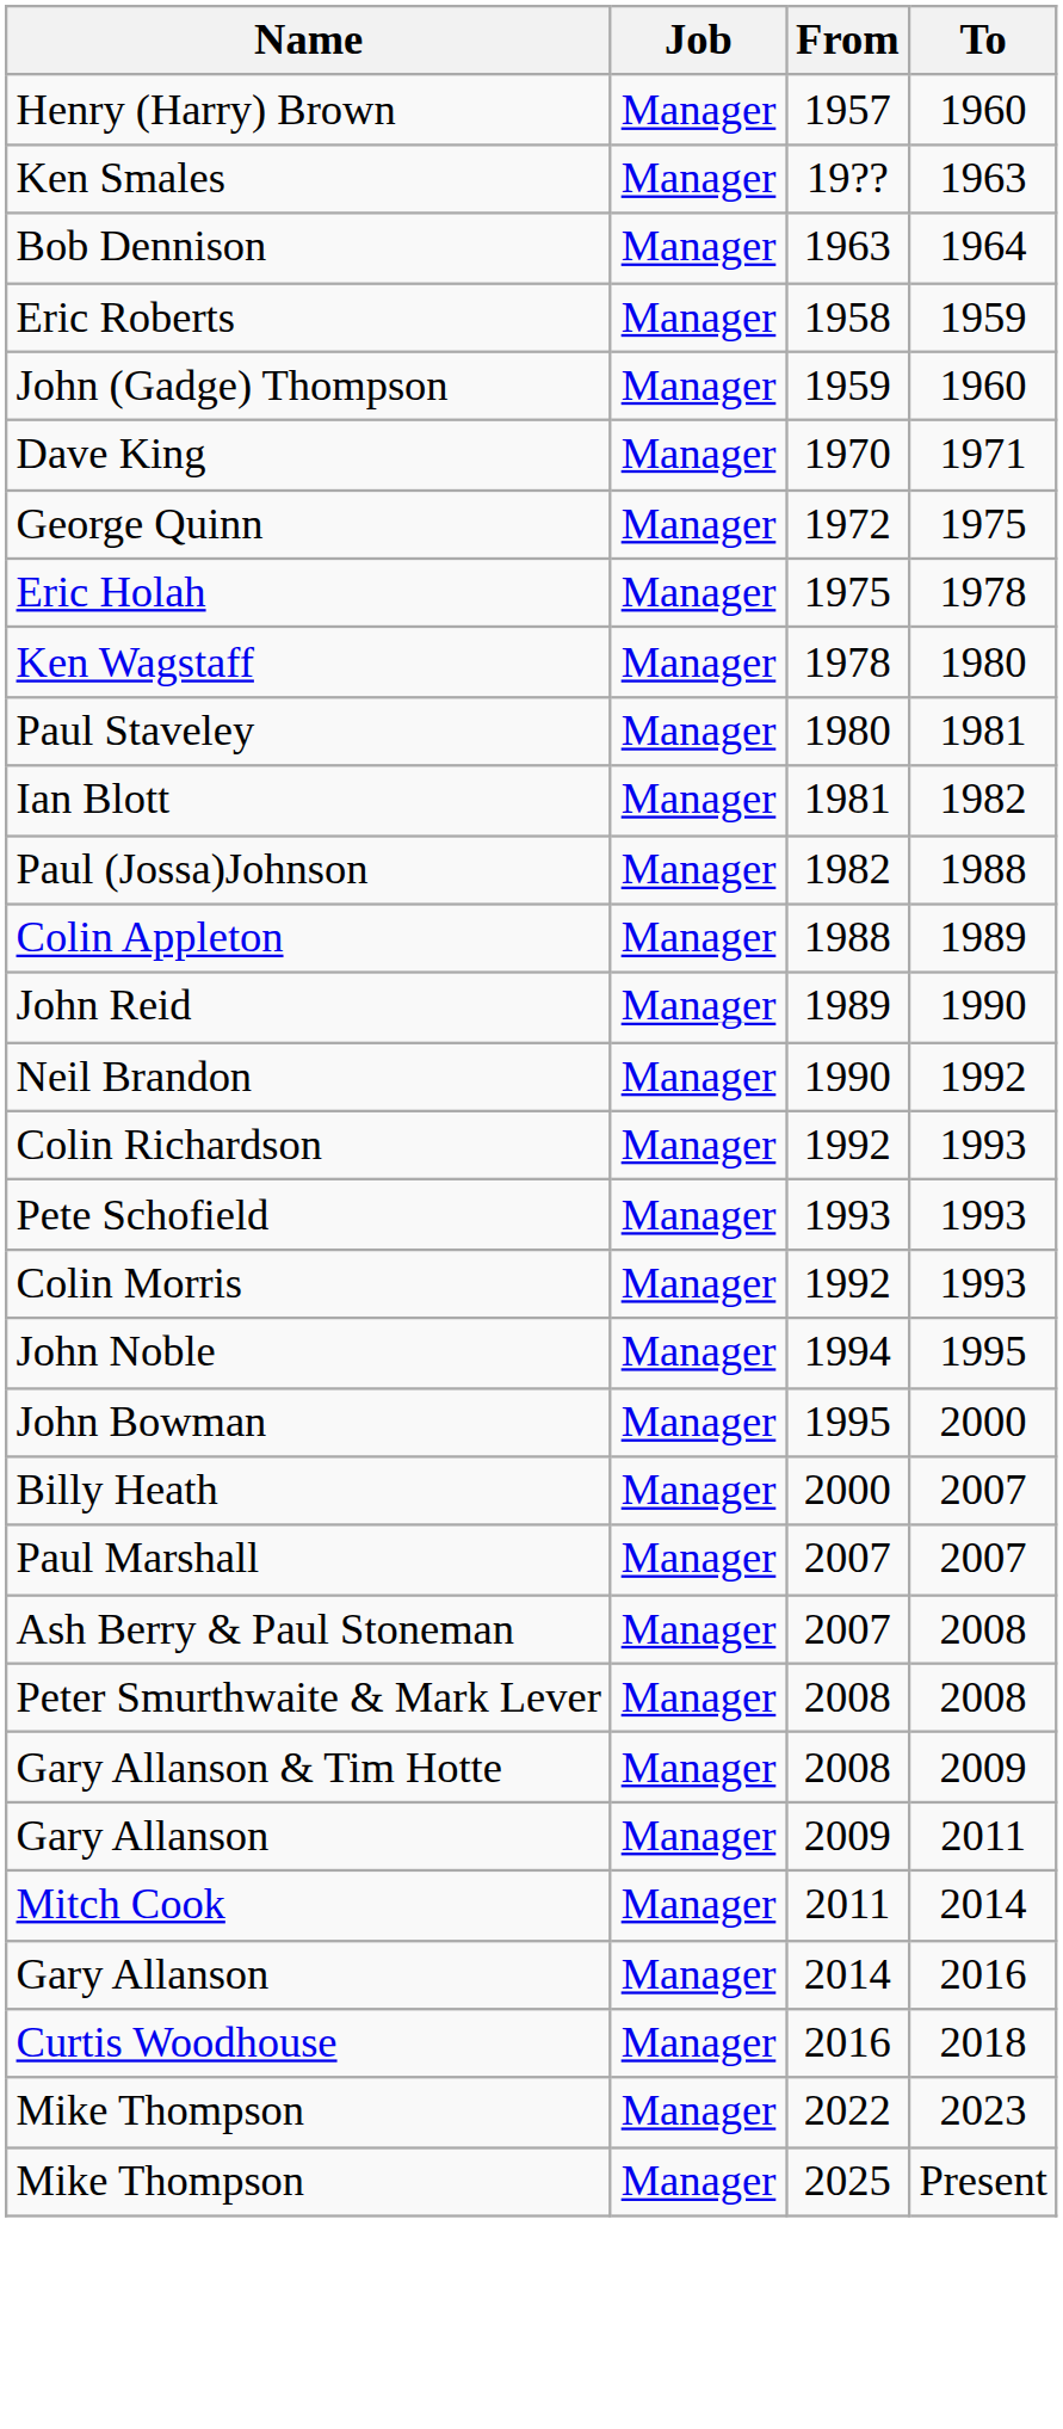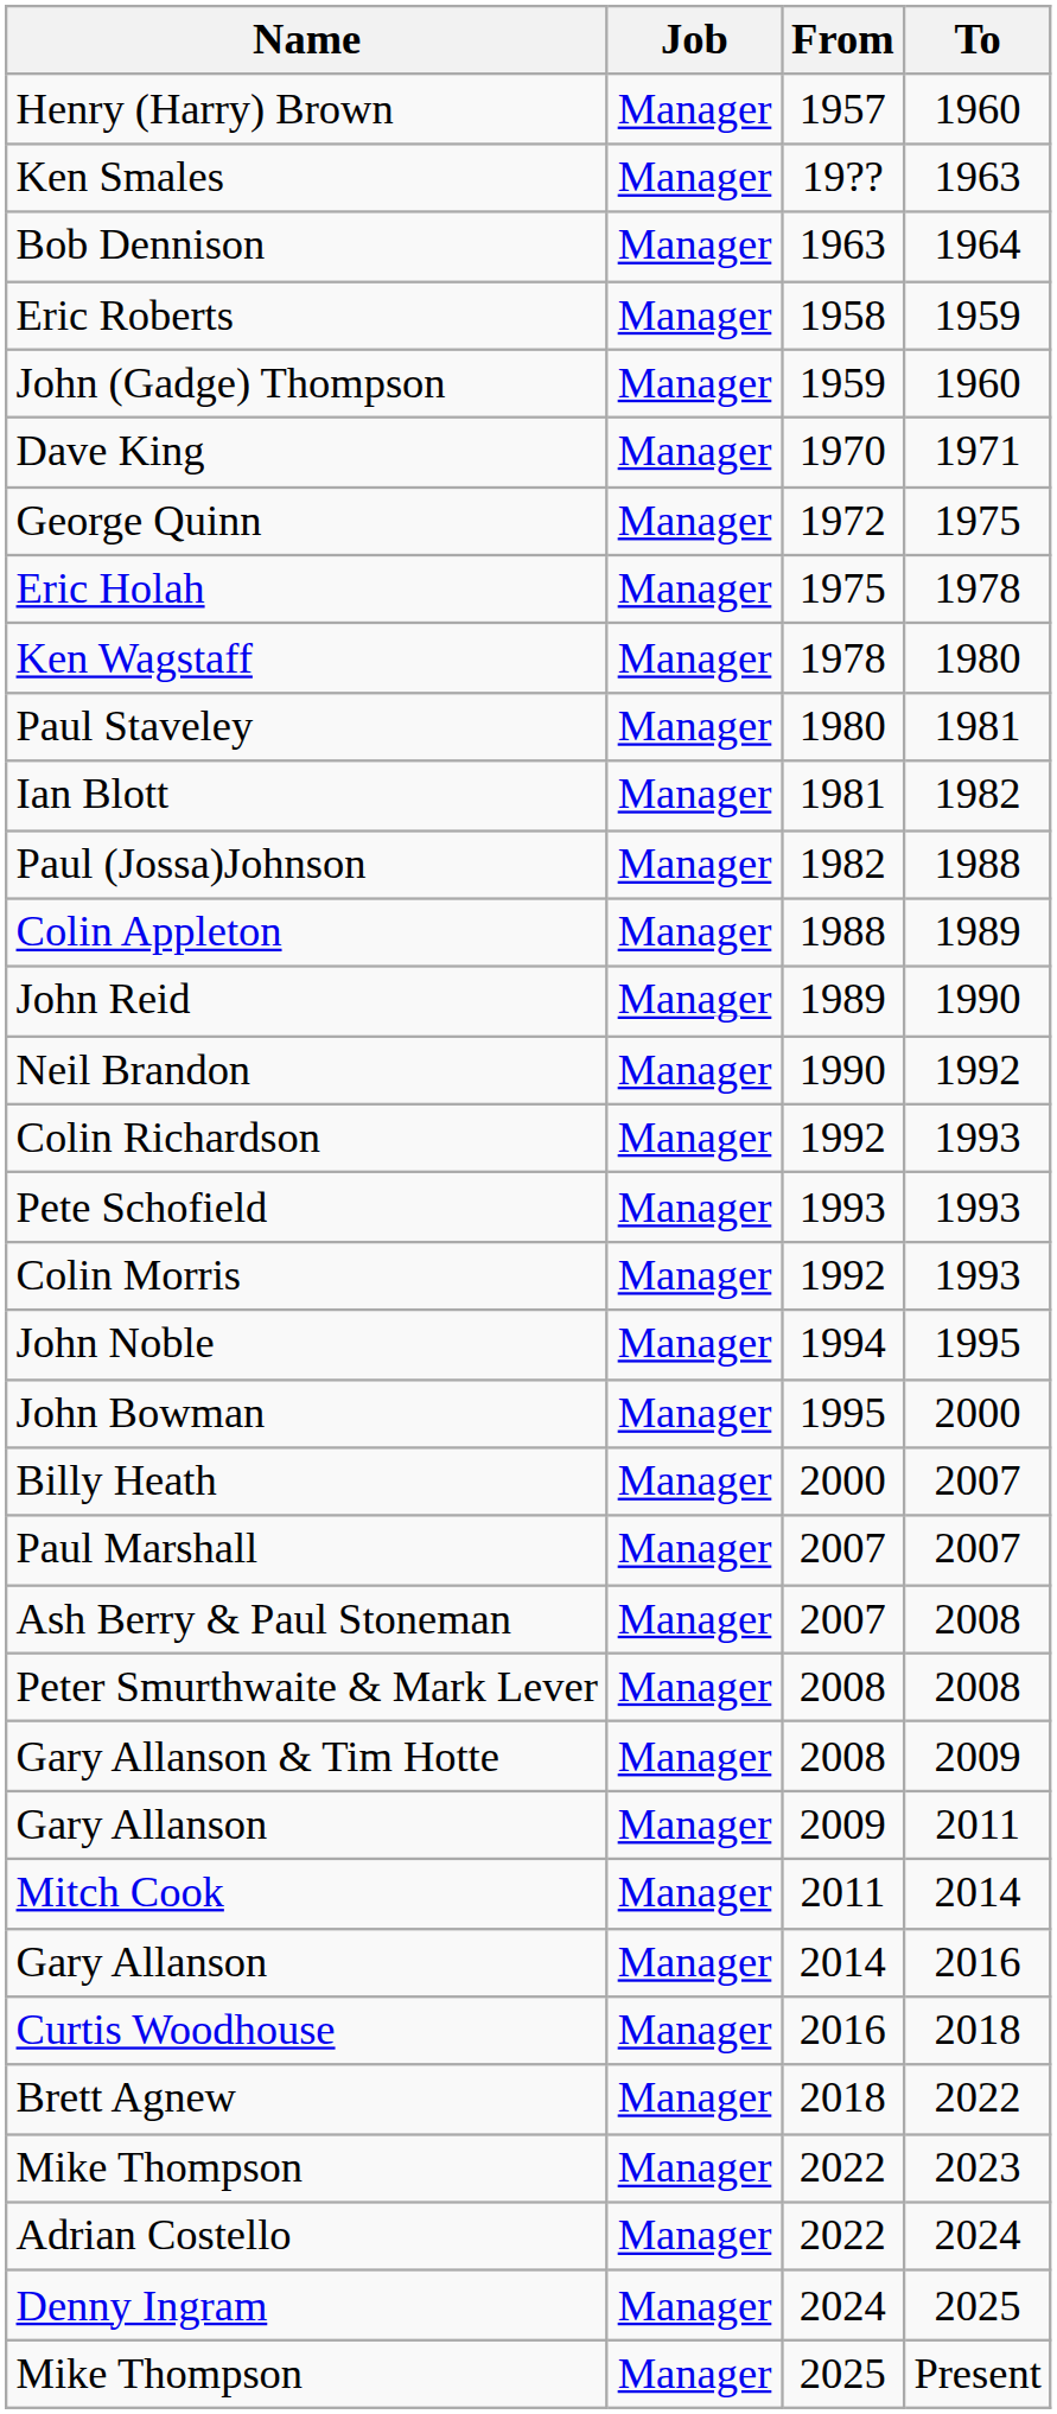 <table class="wikitable sortable" style="text-align: center;">
 <tr>
 <th>Name</th>
 <th>Job</th>
 <th>From</th>
 <th>To</th>
 </tr>
 <tr>
 <td align="left"> Henry (Harry) Brown</td>
 <td align="centre"><a href='#'>Manager</a></td>
 <td align="centre">1957</td>
 <td align="centre">1960</td>
 </tr>
 <tr>
 <td align="left"> Ken Smales</td>
 <td align="centre"><a href='#'>Manager</a></td>
 <td align="centre">19??</td>
 <td align="centre">1963</td>
 </tr>
 <tr>
 <td align="left"> Bob Dennison</td>
 <td align="centre"><a href='#'>Manager</a></td>
 <td align="centre">1963</td>
 <td align="centre">1964</td>
 </tr>
 <tr>
 <td align="left"> Eric Roberts</td>
 <td align="centre"><a href='#'>Manager</a></td>
 <td align="centre">1958</td>
 <td align="centre">1959</td>
 </tr>
 <tr>
 <td align="left"> John (Gadge) Thompson</td>
 <td align="centre"><a href='#'>Manager</a></td>
 <td align="centre">1959</td>
 <td align="centre">1960</td>
 </tr>
 <tr>
 <td align="left"> Dave King</td>
 <td align="centre"><a href='#'>Manager</a></td>
 <td align="centre">1970</td>
 <td align="centre">1971</td>
 </tr>
 <tr>
 <td align="left"> George Quinn</td>
 <td align="centre"><a href='#'>Manager</a></td>
 <td align="centre">1972</td>
 <td align="centre">1975</td>
 </tr>
 <tr>
 <td align="left"> <a href='#'>Eric Holah</a></td>
 <td align="centre"><a href='#'>Manager</a></td>
 <td align="centre">1975</td>
 <td align="centre">1978</td>
 </tr>
 <tr>
 <td align="left"> <a href='#'>Ken Wagstaff</a></td>
 <td align="centre"><a href='#'>Manager</a></td>
 <td align="centre">1978</td>
 <td align="centre">1980</td>
 </tr>
 <tr>
 <td align="left"> Paul Staveley</td>
 <td align="centre"><a href='#'>Manager</a></td>
 <td align="centre">1980</td>
 <td align="centre">1981</td>
 </tr>
 <tr>
 <td align="left"> Ian Blott</td>
 <td align="centre"><a href='#'>Manager</a></td>
 <td align="centre">1981</td>
 <td align="centre">1982</td>
 </tr>
 <tr>
 <td align="left"> Paul (Jossa)Johnson</td>
 <td align="centre"><a href='#'>Manager</a></td>
 <td align="centre">1982</td>
 <td align="centre">1988</td>
 </tr>
 <tr>
 <td align="left"> <a href='#'>Colin Appleton</a></td>
 <td align="centre"><a href='#'>Manager</a></td>
 <td align="centre">1988</td>
 <td align="centre">1989</td>
 </tr>
 <tr>
 <td align="left"> John Reid</td>
 <td align="centre"><a href='#'>Manager</a></td>
 <td align="centre">1989</td>
 <td align="centre">1990</td>
 </tr>
 <tr>
 <td align="left"> Neil Brandon</td>
 <td align="centre"><a href='#'>Manager</a></td>
 <td align="centre">1990</td>
 <td align="centre">1992</td>
 </tr>
 <tr>
 <td align="left"> Colin Richardson</td>
 <td align="centre"><a href='#'>Manager</a></td>
 <td align="centre">1992</td>
 <td align="centre">1993</td>
 </tr>
 <tr>
 <td align="left"> Pete Schofield</td>
 <td align="centre"><a href='#'>Manager</a></td>
 <td align="centre">1993</td>
 <td align="centre">1993</td>
 </tr>
 <tr>
 <td align="left"> Colin Morris</td>
 <td align="centre"><a href='#'>Manager</a></td>
 <td align="centre">1992</td>
 <td align="centre">1993</td>
 </tr>
 <tr>
 <td align="left"> John Noble</td>
 <td align="centre"><a href='#'>Manager</a></td>
 <td align="centre">1994</td>
 <td align="centre">1995</td>
 </tr>
 <tr>
 <td align="left"> John Bowman</td>
 <td align="centre"><a href='#'>Manager</a></td>
 <td align="centre">1995</td>
 <td align="centre">2000</td>
 </tr>
 <tr>
 <td align="left"> Billy Heath</td>
 <td align="centre"><a href='#'>Manager</a></td>
 <td align="centre">2000</td>
 <td align="centre">2007</td>
 </tr>
 <tr>
 <td align="left"> Paul Marshall</td>
 <td align="centre"><a href='#'>Manager</a></td>
 <td align="centre">2007</td>
 <td align="centre">2007</td>
 </tr>
 <tr>
 <td align="left"> Ash Berry & Paul Stoneman</td>
 <td align="centre"><a href='#'>Manager</a></td>
 <td align="centre">2007</td>
 <td align="centre">2008</td>
 </tr>
 <tr>
 <td align="left"> Peter Smurthwaite & Mark Lever</td>
 <td align="centre"><a href='#'>Manager</a></td>
 <td align="centre">2008</td>
 <td align="centre">2008</td>
 </tr>
 <tr>
 <td align="left"> Gary Allanson & Tim Hotte</td>
 <td align="centre"><a href='#'>Manager</a></td>
 <td align="centre">2008</td>
 <td align="centre">2009</td>
 </tr>
 <tr>
 <td align="left"> Gary Allanson</td>
 <td align="centre"><a href='#'>Manager</a></td>
 <td align="centre">2009</td>
 <td align="centre">2011</td>
 </tr>
 <tr>
 <td align="left"> <a href='#'>Mitch Cook</a></td>
 <td align="centre"><a href='#'>Manager</a></td>
 <td align="centre">2011</td>
 <td align="centre">2014</td>
 </tr>
 <tr>
 <td align="left">  Gary Allanson</td>
 <td align="centre"><a href='#'>Manager</a></td>
 <td align="centre">2014</td>
 <td align="centre">2016</td>
 </tr>
 <tr>
 <td align="left">  <a href='#'>Curtis Woodhouse</a></td>
 <td align="centre"><a href='#'>Manager</a></td>
 <td align="centre">2016</td>
 <td align="centre">2018</td>
 </tr>
 <tr>
+<td align="left">  Brett Agnew</td>
+<td align="centre"><a href='#'>Manager</a></td>
+<td align="centre">2018</td>
+<td align="centre">2022</td>
+</tr>
+<tr>
 <td align="left"> Mike Thompson</td>
 <td align="centre"><a href='#'>Manager</a></td>
 <td align="centre">2022</td>
 <td align="centre">2023</td>
+</tr>
+<tr>
+<td align="left"> Adrian Costello</td>
+<td align="centre"><a href='#'>Manager</a></td>
+<td align="centre">2022</td>
+<td align="centre">2024</td>
+</tr>
+<tr>
+<td align="left"> <a href='#'>Denny Ingram</a></td>
+<td align="centre"><a href='#'>Manager</a></td>
+<td align="centre">2024</td>
+<td align="centre">2025</td>
 </tr>
 <tr>
 <td align="left"> Mike Thompson</td>
 <td align="centre"><a href='#'>Manager</a></td>
 <td align="centre">2025</td>
 <td align="centre">Present</td>
 </tr>
 </table>
